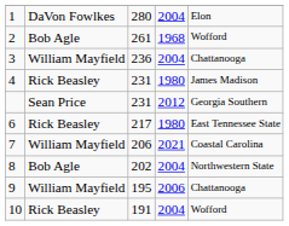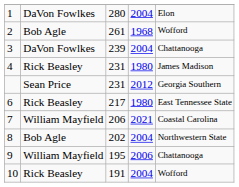 <table class="wikitable">
 <tr>
 </tr>
 <tr>
 <td>1</td>
 <td>DaVon Fowlkes</td>
 <td>280</td>
 <td><a href='#'>2004</a></td>
 <td style="font-size:80%;">Elon</td>
 </tr>
 <tr>
 <td>2</td>
 <td>Bob Agle</td>
 <td>261</td>
 <td><a href='#'>1968</a></td>
 <td style="font-size:80%;">Wofford</td>
 </tr>
 <tr>
 <td>3</td>
-<td>William Mayfield</td>
-<td>236</td>
+<td>DaVon Fowlkes</td>
+<td>239</td>
 <td><a href='#'>2004</a></td>
 <td style="font-size:80%;">Chattanooga</td>
 </tr>
 <tr>
 <td>4</td>
 <td>Rick Beasley</td>
 <td>231</td>
 <td><a href='#'>1980</a></td>
 <td style="font-size:80%;">James Madison</td>
 </tr>
 <tr>
 <td></td>
 <td>Sean Price</td>
 <td>231</td>
 <td><a href='#'>2012</a></td>
 <td style="font-size:80%;">Georgia Southern</td>
 </tr>
 <tr>
 <td>6</td>
 <td>Rick Beasley</td>
 <td>217</td>
 <td><a href='#'>1980</a></td>
 <td style="font-size:80%;">East Tennessee State</td>
 </tr>
 <tr>
 <td>7</td>
 <td>William Mayfield</td>
 <td>206</td>
 <td><a href='#'>2021</a></td>
 <td style="font-size:80%;">Coastal Carolina</td>
 </tr>
 <tr>
 <td>8</td>
 <td>Bob Agle</td>
 <td>202</td>
 <td><a href='#'>2004</a></td>
 <td style="font-size:80%;">Northwestern State</td>
 </tr>
 <tr>
 <td>9</td>
 <td>William Mayfield</td>
 <td>195</td>
 <td><a href='#'>2006</a></td>
 <td style="font-size:80%;">Chattanooga</td>
 </tr>
 <tr>
 <td>10</td>
 <td>Rick Beasley</td>
 <td>191</td>
 <td><a href='#'>2004</a></td>
 <td style="font-size:80%;">Wofford</td>
 </tr>
 </table>
